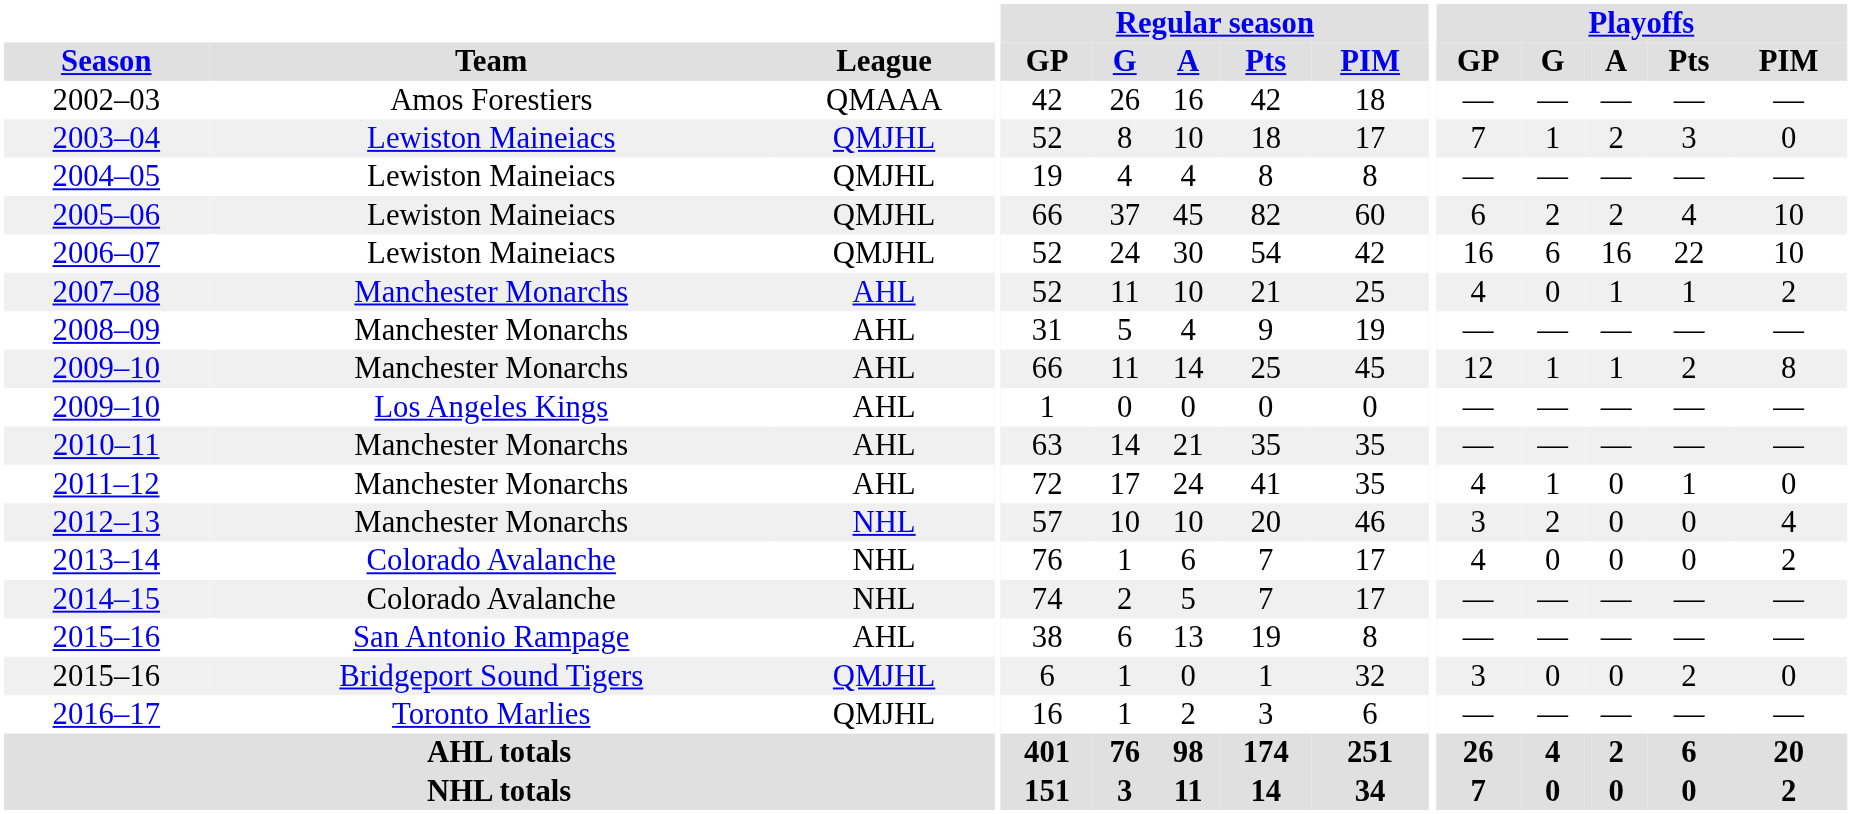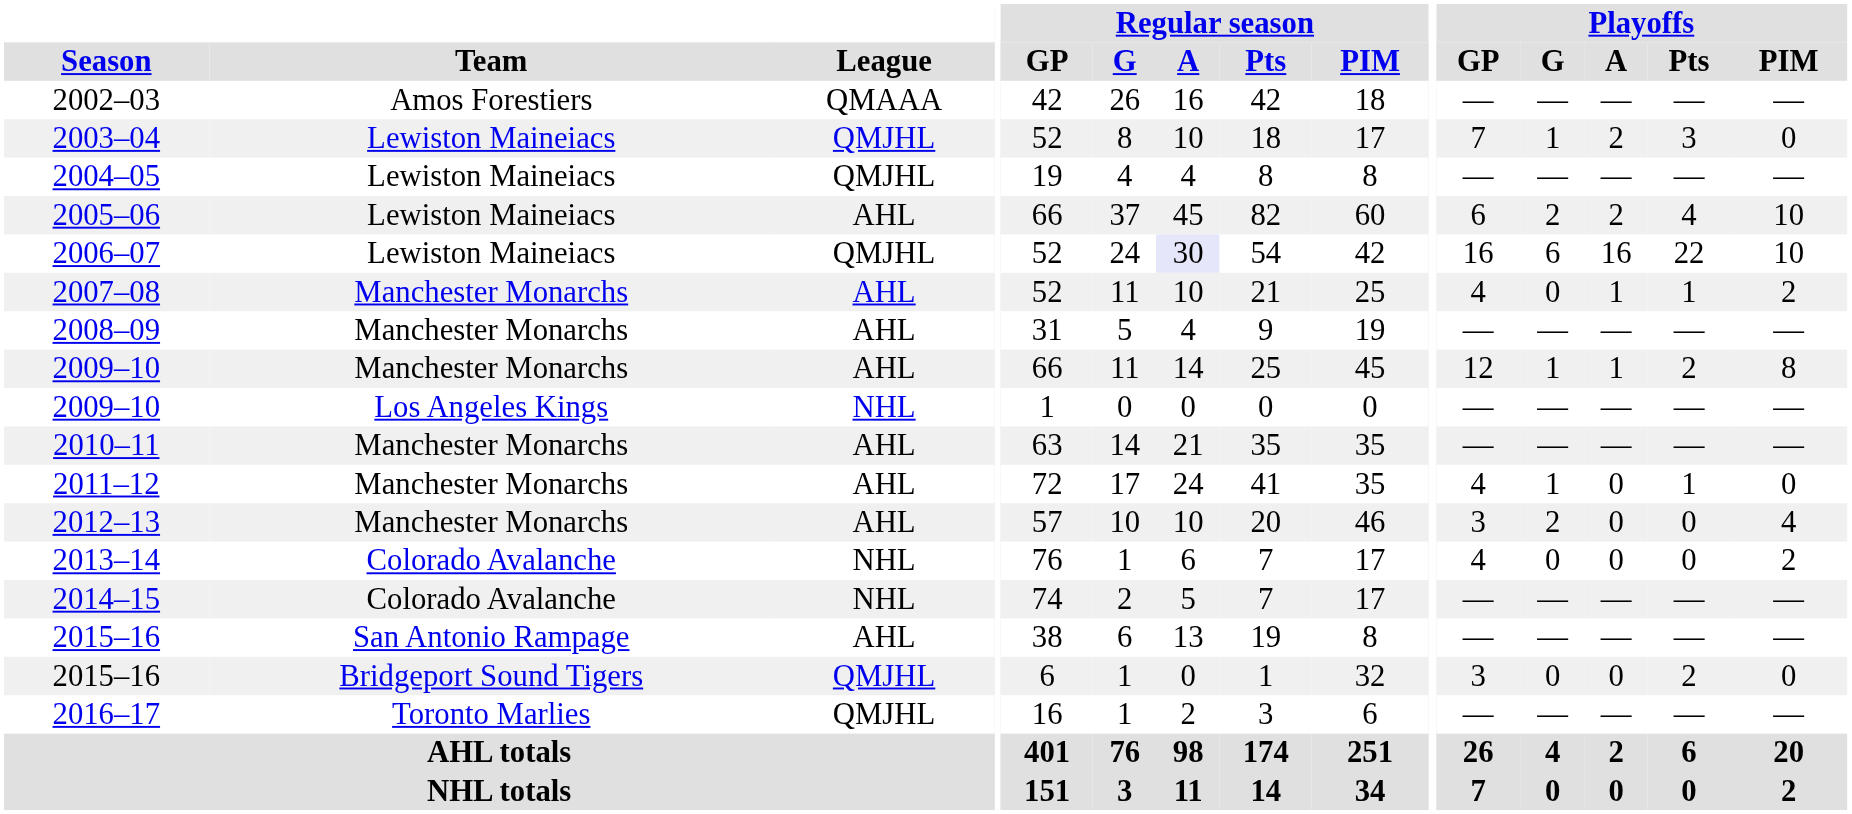 <table border="0" cellpadding="1" cellspacing="0" style="text-align:center; width:60em">
 <tr bgcolor="#e0e0e0">
 <th colspan="3" bgcolor="#ffffff"></th>
 <th rowspan="99" bgcolor="#ffffff"></th>
 <th colspan="5"><a href='#'>Regular season</a></th>
 <th rowspan="99" bgcolor="#ffffff"></th>
 <th colspan="5"><a href='#'>Playoffs</a></th>
 </tr>
 <tr bgcolor="#e0e0e0">
 <th><a href='#'>Season</a></th>
 <th>Team</th>
 <th>League</th>
 <th>GP</th>
 <th><a href='#'>G</a></th>
 <th><a href='#'>A</a></th>
 <th><a href='#'>Pts</a></th>
 <th><a href='#'>PIM</a></th>
 <th>GP</th>
 <th>G</th>
 <th>A</th>
 <th>Pts</th>
 <th>PIM</th>
 </tr>
 <tr>
 <td>2002–03</td>
 <td>Amos Forestiers</td>
 <td>QMAAA</td>
 <td>42</td>
 <td>26</td>
 <td>16</td>
 <td>42</td>
 <td>18</td>
 <td>—</td>
 <td>—</td>
 <td>—</td>
 <td>—</td>
 <td>—</td>
 </tr>
 <tr bgcolor="#f0f0f0">
 <td><a href='#'>2003–04</a></td>
 <td><a href='#'>Lewiston Maineiacs</a></td>
 <td><a href='#'>QMJHL</a></td>
 <td>52</td>
 <td>8</td>
 <td>10</td>
 <td>18</td>
 <td>17</td>
 <td>7</td>
 <td>1</td>
 <td>2</td>
 <td>3</td>
 <td>0</td>
 </tr>
 <tr>
 <td><a href='#'>2004–05</a></td>
 <td>Lewiston Maineiacs</td>
 <td>QMJHL</td>
 <td>19</td>
 <td>4</td>
 <td>4</td>
 <td>8</td>
 <td>8</td>
 <td>—</td>
 <td>—</td>
 <td>—</td>
 <td>—</td>
 <td>—</td>
 </tr>
 <tr bgcolor="#f0f0f0">
 <td><a href='#'>2005–06</a></td>
 <td>Lewiston Maineiacs</td>
-<td>QMJHL</td>
+<td>AHL</td>
 <td>66</td>
 <td>37</td>
 <td>45</td>
 <td>82</td>
 <td>60</td>
 <td>6</td>
 <td>2</td>
 <td>2</td>
 <td>4</td>
 <td>10</td>
 </tr>
 <tr>
 <td><a href='#'>2006–07</a></td>
 <td>Lewiston Maineiacs</td>
 <td>QMJHL</td>
 <td>52</td>
 <td>24</td>
-<td>30</td>
+<td style="background: lavender;">30</td>
 <td>54</td>
 <td>42</td>
 <td>16</td>
 <td>6</td>
 <td>16</td>
 <td>22</td>
 <td>10</td>
 </tr>
 <tr bgcolor="#f0f0f0">
 <td><a href='#'>2007–08</a></td>
 <td><a href='#'>Manchester Monarchs</a></td>
 <td><a href='#'>AHL</a></td>
 <td>52</td>
 <td>11</td>
 <td>10</td>
 <td>21</td>
 <td>25</td>
 <td>4</td>
 <td>0</td>
 <td>1</td>
 <td>1</td>
 <td>2</td>
 </tr>
 <tr>
 <td><a href='#'>2008–09</a></td>
 <td>Manchester Monarchs</td>
 <td>AHL</td>
 <td>31</td>
 <td>5</td>
 <td>4</td>
 <td>9</td>
 <td>19</td>
 <td>—</td>
 <td>—</td>
 <td>—</td>
 <td>—</td>
 <td>—</td>
 </tr>
 <tr bgcolor="#f0f0f0">
 <td><a href='#'>2009–10</a></td>
 <td>Manchester Monarchs</td>
 <td>AHL</td>
 <td>66</td>
 <td>11</td>
 <td>14</td>
 <td>25</td>
 <td>45</td>
 <td>12</td>
 <td>1</td>
 <td>1</td>
 <td>2</td>
 <td>8</td>
 </tr>
 <tr>
 <td><a href='#'>2009–10</a></td>
 <td><a href='#'>Los Angeles Kings</a></td>
-<td>AHL</td>
+<td><a href='#'>NHL</a></td>
 <td>1</td>
 <td>0</td>
 <td>0</td>
 <td>0</td>
 <td>0</td>
 <td>—</td>
 <td>—</td>
 <td>—</td>
 <td>—</td>
 <td>—</td>
 </tr>
 <tr bgcolor="#f0f0f0">
 <td><a href='#'>2010–11</a></td>
 <td>Manchester Monarchs</td>
 <td>AHL</td>
 <td>63</td>
 <td>14</td>
 <td>21</td>
 <td>35</td>
 <td>35</td>
 <td>—</td>
 <td>—</td>
 <td>—</td>
 <td>—</td>
 <td>—</td>
 </tr>
 <tr>
 <td><a href='#'>2011–12</a></td>
 <td>Manchester Monarchs</td>
 <td>AHL</td>
 <td>72</td>
 <td>17</td>
 <td>24</td>
 <td>41</td>
 <td>35</td>
 <td>4</td>
 <td>1</td>
 <td>0</td>
 <td>1</td>
 <td>0</td>
 </tr>
 <tr bgcolor="#f0f0f0">
 <td><a href='#'>2012–13</a></td>
 <td>Manchester Monarchs</td>
-<td><a href='#'>NHL</a></td>
+<td>AHL</td>
 <td>57</td>
 <td>10</td>
 <td>10</td>
 <td>20</td>
 <td>46</td>
 <td>3</td>
 <td>2</td>
 <td>0</td>
 <td>0</td>
 <td>4</td>
 </tr>
 <tr>
 <td><a href='#'>2013–14</a></td>
 <td><a href='#'>Colorado Avalanche</a></td>
 <td>NHL</td>
 <td>76</td>
 <td>1</td>
 <td>6</td>
 <td>7</td>
 <td>17</td>
 <td>4</td>
 <td>0</td>
 <td>0</td>
 <td>0</td>
 <td>2</td>
 </tr>
 <tr bgcolor="#f0f0f0">
 <td><a href='#'>2014–15</a></td>
 <td>Colorado Avalanche</td>
 <td>NHL</td>
 <td>74</td>
 <td>2</td>
 <td>5</td>
 <td>7</td>
 <td>17</td>
 <td>—</td>
 <td>—</td>
 <td>—</td>
 <td>—</td>
 <td>—</td>
 </tr>
 <tr>
 <td><a href='#'>2015–16</a></td>
 <td><a href='#'>San Antonio Rampage</a></td>
 <td>AHL</td>
 <td>38</td>
 <td>6</td>
 <td>13</td>
 <td>19</td>
 <td>8</td>
 <td>—</td>
 <td>—</td>
 <td>—</td>
 <td>—</td>
 <td>—</td>
 </tr>
 <tr bgcolor="#f0f0f0">
 <td>2015–16</td>
 <td><a href='#'>Bridgeport Sound Tigers</a></td>
 <td><a href='#'>QMJHL</a></td>
 <td>6</td>
 <td>1</td>
 <td>0</td>
 <td>1</td>
 <td>32</td>
 <td>3</td>
 <td>0</td>
 <td>0</td>
 <td>2</td>
 <td>0</td>
 </tr>
 <tr>
 <td><a href='#'>2016–17</a></td>
 <td><a href='#'>Toronto Marlies</a></td>
 <td>QMJHL</td>
 <td>16</td>
 <td>1</td>
 <td>2</td>
 <td>3</td>
 <td>6</td>
 <td>—</td>
 <td>—</td>
 <td>—</td>
 <td>—</td>
 <td>—</td>
 </tr>
 <tr bgcolor="#e0e0e0">
 <th colspan="3">AHL totals</th>
 <th>401</th>
 <th>76</th>
 <th>98</th>
 <th>174</th>
 <th>251</th>
 <th>26</th>
 <th>4</th>
 <th>2</th>
 <th>6</th>
 <th>20</th>
 </tr>
 <tr bgcolor="#e0e0e0">
 <th colspan="3">NHL totals</th>
 <th>151</th>
 <th>3</th>
 <th>11</th>
 <th>14</th>
 <th>34</th>
 <th>7</th>
 <th>0</th>
 <th>0</th>
 <th>0</th>
 <th>2</th>
 </tr>
 </table>
